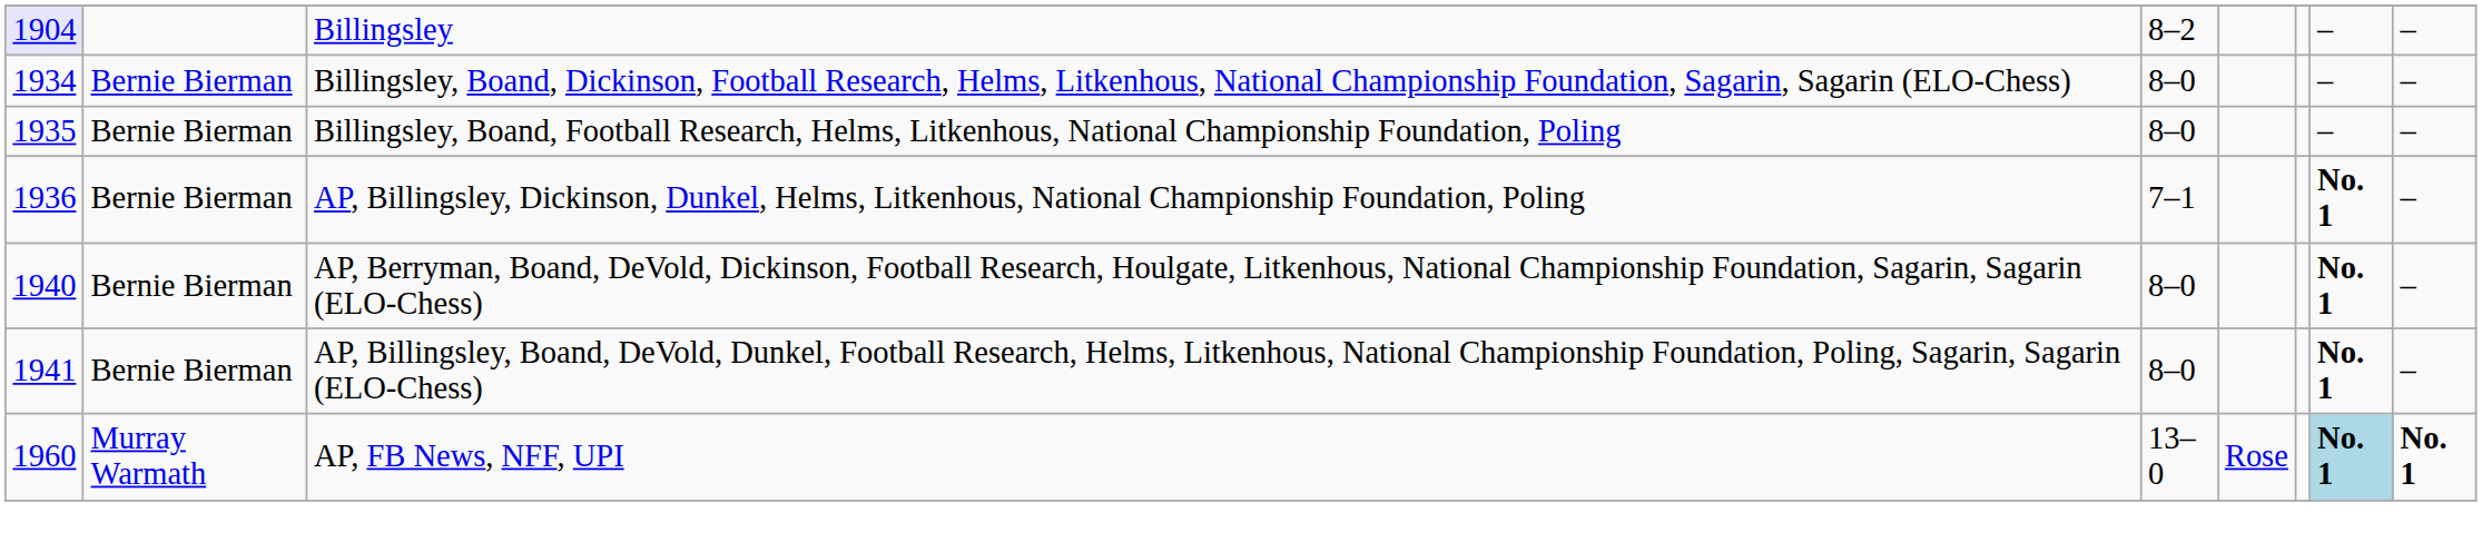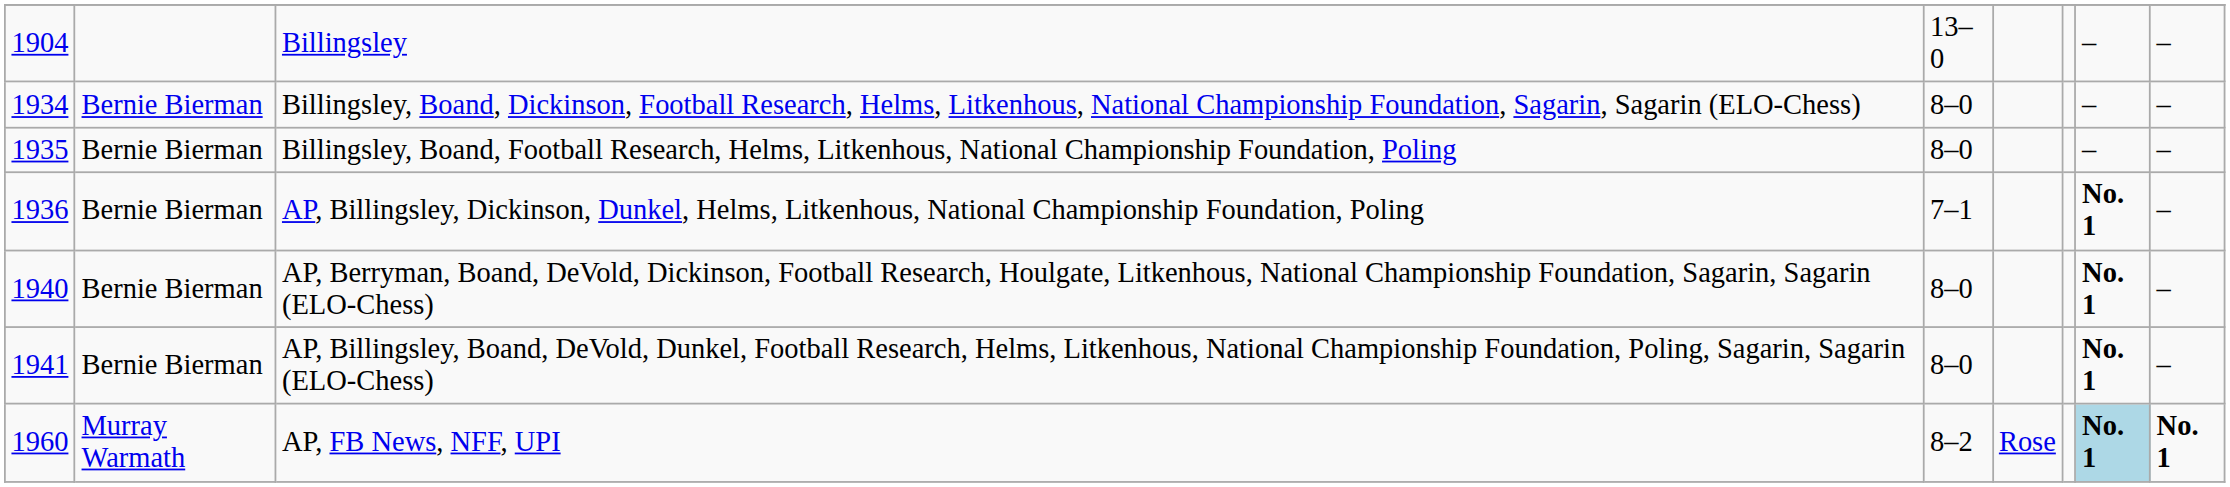 <table class="wikitable">
 <tr>
 </tr>
 <tr>
-<td style="background: lavender;"><a href='#'>1904</a></td>
+<td><a href='#'>1904</a></td>
 <td></td>
 <td><a href='#'>Billingsley</a></td>
-<td>8–2</td>
+<td>13–0</td>
 <td></td>
 <td></td>
 <td>–</td>
 <td>–</td>
 </tr>
 <tr>
 <td><a href='#'>1934</a></td>
 <td><a href='#'>Bernie Bierman</a></td>
 <td>Billingsley, <a href='#'>Boand</a>, <a href='#'>Dickinson</a>, <a href='#'>Football Research</a>, <a href='#'>Helms</a>, <a href='#'>Litkenhous</a>, <a href='#'>National Championship Foundation</a>, <a href='#'>Sagarin</a>, Sagarin (ELO-Chess)</td>
 <td>8–0</td>
 <td></td>
 <td></td>
 <td>–</td>
 <td>–</td>
 </tr>
 <tr>
 <td><a href='#'>1935</a></td>
 <td>Bernie Bierman</td>
 <td>Billingsley, Boand, Football Research, Helms, Litkenhous, National Championship Foundation, <a href='#'>Poling</a></td>
 <td>8–0</td>
 <td></td>
 <td></td>
 <td>–</td>
 <td>–</td>
 </tr>
 <tr>
 <td><a href='#'>1936</a></td>
 <td>Bernie Bierman</td>
 <td><a href='#'>AP</a>, Billingsley, Dickinson, <a href='#'>Dunkel</a>, Helms, Litkenhous, National Championship Foundation, Poling</td>
 <td>7–1</td>
 <td></td>
 <td></td>
 <td><strong>No. 1</strong></td>
 <td>–</td>
 </tr>
 <tr>
 <td><a href='#'>1940</a></td>
 <td>Bernie Bierman</td>
 <td>AP, Berryman, Boand, DeVold, Dickinson, Football Research, Houlgate, Litkenhous, National Championship Foundation, Sagarin, Sagarin (ELO-Chess)</td>
 <td>8–0</td>
 <td></td>
 <td></td>
 <td><strong>No. 1</strong></td>
 <td>–</td>
 </tr>
 <tr>
 <td><a href='#'>1941</a></td>
 <td>Bernie Bierman</td>
 <td>AP, Billingsley, Boand, DeVold, Dunkel, Football Research, Helms, Litkenhous, National Championship Foundation, Poling, Sagarin, Sagarin (ELO-Chess)</td>
 <td>8–0</td>
 <td></td>
 <td></td>
 <td><strong>No. 1</strong></td>
 <td>–</td>
 </tr>
 <tr>
 <td><a href='#'>1960</a></td>
 <td><a href='#'>Murray Warmath</a></td>
 <td>AP, <a href='#'>FB News</a>, <a href='#'>NFF</a>, <a href='#'>UPI</a></td>
-<td>13–0</td>
+<td>8–2</td>
 <td><a href='#'>Rose</a></td>
 <td></td>
 <td style="background: lightblue;"><strong>No. 1</strong></td>
 <td><strong>No. 1</strong></td>
 </tr>
 </table>
